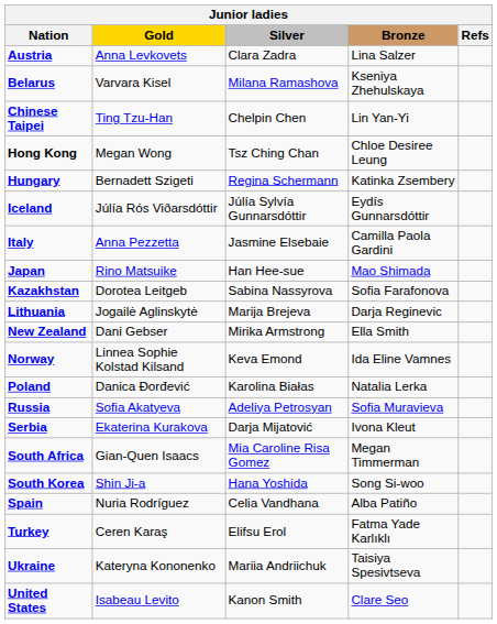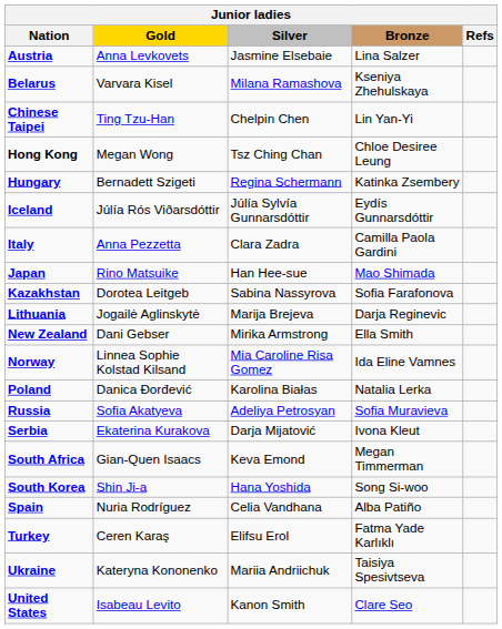 <table class="wikitable">
 <tr>
 <th colspan=5>Junior ladies</th>
 </tr>
 <tr>
 <th>Nation</th>
 <td style="text-align:center; background:gold;"><strong>Gold</strong></td>
 <td style="text-align:center; background:silver;"><strong>Silver</strong></td>
 <td style="text-align:center; background:#c96;"><strong>Bronze</strong></td>
 <th>Refs</th>
 </tr>
 <tr>
 <td><strong> <a href='#'>Austria</a></strong></td>
 <td><a href='#'>Anna Levkovets</a></td>
-<td>Clara Zadra</td>
+<td>Jasmine Elsebaie</td>
 <td>Lina Salzer</td>
 <td></td>
 </tr>
 <tr>
 <td><strong> <a href='#'>Belarus</a></strong></td>
 <td>Varvara Kisel</td>
 <td><a href='#'>Milana Ramashova</a></td>
 <td>Kseniya Zhehulskaya</td>
 <td></td>
 </tr>
 <tr>
 <td><strong> <a href='#'>Chinese Taipei</a></strong></td>
 <td><a href='#'>Ting Tzu-Han</a></td>
 <td>Chelpin Chen</td>
 <td>Lin Yan-Yi</td>
 <td></td>
 </tr>
 <tr>
 <td><strong> Hong Kong</strong></td>
 <td>Megan Wong</td>
 <td>Tsz Ching Chan</td>
 <td>Chloe Desiree Leung</td>
 <td></td>
 </tr>
 <tr>
 <td><strong> <a href='#'>Hungary</a></strong></td>
 <td>Bernadett Szigeti</td>
 <td><a href='#'>Regina Schermann</a></td>
 <td>Katinka Zsembery</td>
 <td></td>
 </tr>
 <tr>
 <td><strong> <a href='#'>Iceland</a></strong></td>
 <td>Júlía Rós Viðarsdóttir</td>
 <td>Júlía Sylvía Gunnarsdóttir</td>
 <td>Eydís Gunnarsdóttir</td>
 <td></td>
 </tr>
 <tr>
 <td><strong> <a href='#'>Italy</a></strong></td>
 <td><a href='#'>Anna Pezzetta</a></td>
-<td>Jasmine Elsebaie</td>
+<td>Clara Zadra</td>
 <td>Camilla Paola Gardini</td>
 <td></td>
 </tr>
 <tr>
 <td><strong> <a href='#'>Japan</a></strong></td>
 <td><a href='#'>Rino Matsuike</a></td>
 <td>Han Hee-sue</td>
 <td><a href='#'>Mao Shimada</a></td>
 <td></td>
 </tr>
 <tr>
 <td><strong> <a href='#'>Kazakhstan</a></strong></td>
 <td>Dorotea Leitgeb</td>
 <td>Sabina Nassyrova</td>
 <td>Sofia Farafonova</td>
 <td></td>
 </tr>
 <tr>
 <td><strong> <a href='#'>Lithuania</a></strong></td>
 <td>Jogailė Aglinskytė</td>
 <td>Marija Brejeva</td>
 <td>Darja Reginevic</td>
 <td></td>
 </tr>
 <tr>
 <td><strong> <a href='#'>New Zealand</a></strong></td>
 <td>Dani Gebser</td>
 <td>Mirika Armstrong</td>
 <td>Ella Smith</td>
 <td></td>
 </tr>
 <tr>
 <td><strong> <a href='#'>Norway</a></strong></td>
 <td>Linnea Sophie Kolstad Kilsand</td>
-<td>Keva Emond</td>
+<td><a href='#'>Mia Caroline Risa Gomez</a></td>
 <td>Ida Eline Vamnes</td>
 <td></td>
 </tr>
 <tr>
 <td><strong> <a href='#'>Poland</a></strong></td>
 <td>Danica Đorđević</td>
 <td>Karolina Białas</td>
 <td>Natalia Lerka</td>
 <td></td>
 </tr>
 <tr>
 <td><strong> <a href='#'>Russia</a></strong></td>
 <td><a href='#'>Sofia Akatyeva</a></td>
 <td><a href='#'>Adeliya Petrosyan</a></td>
 <td><a href='#'>Sofia Muravieva</a></td>
 <td></td>
 </tr>
 <tr>
 <td><strong> <a href='#'>Serbia</a></strong></td>
 <td><a href='#'>Ekaterina Kurakova</a></td>
 <td>Darja Mijatović</td>
 <td>Ivona Kleut</td>
 <td></td>
 </tr>
 <tr>
 <td><strong> <a href='#'>South Africa</a></strong></td>
 <td>Gian-Quen Isaacs</td>
-<td><a href='#'>Mia Caroline Risa Gomez</a></td>
+<td>Keva Emond</td>
 <td>Megan Timmerman</td>
 <td></td>
 </tr>
 <tr>
 <td><strong> <a href='#'>South Korea</a></strong></td>
 <td><a href='#'>Shin Ji-a</a></td>
 <td><a href='#'>Hana Yoshida</a></td>
 <td>Song Si-woo</td>
 <td></td>
 </tr>
 <tr>
 <td><strong> <a href='#'>Spain</a></strong></td>
 <td>Nuria Rodríguez</td>
 <td>Celia Vandhana</td>
 <td>Alba Patiño</td>
 <td></td>
 </tr>
 <tr>
 <td><strong> <a href='#'>Turkey</a></strong></td>
 <td>Ceren Karaş</td>
 <td>Elifsu Erol</td>
 <td>Fatma Yade Karlıklı</td>
 <td></td>
 </tr>
 <tr>
 <td><strong> <a href='#'>Ukraine</a></strong></td>
 <td>Kateryna Kononenko</td>
 <td>Mariia Andriichuk</td>
 <td>Taisiya Spesivtseva</td>
 <td></td>
 </tr>
 <tr>
 <td><strong> <a href='#'>United States</a></strong></td>
 <td><a href='#'>Isabeau Levito</a></td>
 <td>Kanon Smith</td>
 <td><a href='#'>Clare Seo</a></td>
 <td></td>
 </tr>
 </table>
